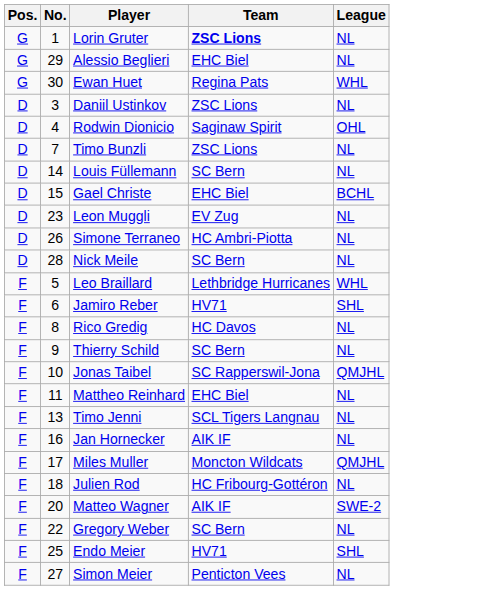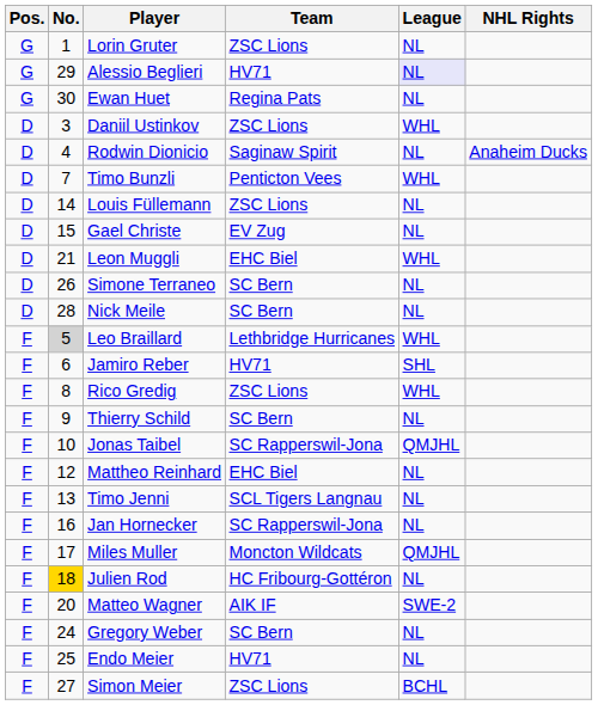 <table class="wikitable sortable">
 <tr>
 <th>Pos.</th>
 <th>No.</th>
 <th>Player</th>
 <th>Team</th>
 <th>League</th>
+<th>NHL Rights</th>
 </tr>
 <tr>
 <td style="text-align:center;"><a href='#'>G</a></td>
 <td style="text-align:center;">1</td>
 <td><a href='#'>Lorin Gruter</a></td>
-<td><strong> <a href='#'>ZSC Lions</a></strong></td>
+<td> <a href='#'>ZSC Lions</a></td>
 <td> <a href='#'>NL</a></td>
+<td></td>
 </tr>
 <tr>
 <td style="text-align:center;"><a href='#'>G</a></td>
 <td style="text-align:center;">29</td>
 <td><a href='#'>Alessio Beglieri</a></td>
-<td> <a href='#'>EHC Biel</a></td>
-<td> <a href='#'>NL</a></td>
+<td> <a href='#'>HV71</a></td>
+<td style="background: lavender;"> <a href='#'>NL</a></td>
+<td></td>
 </tr>
 <tr>
 <td style="text-align:center;"><a href='#'>G</a></td>
 <td style="text-align:center;">30</td>
 <td><a href='#'>Ewan Huet</a></td>
 <td> <a href='#'>Regina Pats</a></td>
-<td> <a href='#'>WHL</a></td>
+<td> <a href='#'>NL</a></td>
+<td></td>
 </tr>
 <tr>
 <td style="text-align:center;"><a href='#'>D</a></td>
 <td style="text-align:center;">3</td>
 <td><a href='#'>Daniil Ustinkov</a></td>
 <td> <a href='#'>ZSC Lions</a></td>
-<td> <a href='#'>NL</a></td>
+<td> <a href='#'>WHL</a></td>
+<td></td>
 </tr>
 <tr>
 <td style="text-align:center;"><a href='#'>D</a></td>
 <td style="text-align:center;">4</td>
 <td><a href='#'>Rodwin Dionicio</a></td>
 <td> <a href='#'>Saginaw Spirit</a></td>
-<td> <a href='#'>OHL</a></td>
+<td> <a href='#'>NL</a></td>
+<td><a href='#'>Anaheim Ducks</a></td>
 </tr>
 <tr>
 <td style="text-align:center;"><a href='#'>D</a></td>
 <td style="text-align:center;">7</td>
 <td><a href='#'>Timo Bunzli</a></td>
-<td> <a href='#'>ZSC Lions</a></td>
-<td> <a href='#'>NL</a></td>
+<td> <a href='#'>Penticton Vees</a></td>
+<td> <a href='#'>WHL</a></td>
+<td></td>
 </tr>
 <tr>
 <td style="text-align:center;"><a href='#'>D</a></td>
 <td style="text-align:center;">14</td>
 <td><a href='#'>Louis Füllemann</a></td>
-<td> <a href='#'>SC Bern</a></td>
+<td> <a href='#'>ZSC Lions</a></td>
 <td> <a href='#'>NL</a></td>
+<td></td>
 </tr>
 <tr>
 <td style="text-align:center;"><a href='#'>D</a></td>
 <td style="text-align:center;">15</td>
 <td><a href='#'>Gael Christe</a></td>
-<td> <a href='#'>EHC Biel</a></td>
-<td> <a href='#'>BCHL</a></td>
+<td> <a href='#'>EV Zug</a></td>
+<td> <a href='#'>NL</a></td>
+<td></td>
 </tr>
 <tr>
 <td style="text-align:center;"><a href='#'>D</a></td>
-<td style="text-align:center;">23</td>
+<td style="text-align:center;">21</td>
 <td><a href='#'>Leon Muggli</a></td>
-<td> <a href='#'>EV Zug</a></td>
-<td> <a href='#'>NL</a></td>
+<td> <a href='#'>EHC Biel</a></td>
+<td> <a href='#'>WHL</a></td>
+<td></td>
 </tr>
 <tr>
 <td style="text-align:center;"><a href='#'>D</a></td>
 <td style="text-align:center;">26</td>
 <td><a href='#'>Simone Terraneo</a></td>
-<td> <a href='#'>HC Ambri-Piotta</a></td>
+<td> <a href='#'>SC Bern</a></td>
 <td> <a href='#'>NL</a></td>
+<td></td>
 </tr>
 <tr>
 <td style="text-align:center;"><a href='#'>D</a></td>
 <td style="text-align:center;">28</td>
 <td><a href='#'>Nick Meile</a></td>
 <td> <a href='#'>SC Bern</a></td>
 <td> <a href='#'>NL</a></td>
+<td></td>
 </tr>
 <tr>
 <td style="text-align:center;"><a href='#'>F</a></td>
-<td style="text-align:center;">5</td>
+<td style="background: lightgrey; text-align:center;">5</td>
 <td><a href='#'>Leo Braillard</a></td>
 <td>  <a href='#'>Lethbridge Hurricanes</a></td>
 <td> <a href='#'>WHL</a></td>
+<td></td>
 </tr>
 <tr>
 <td style="text-align:center;"><a href='#'>F</a></td>
 <td style="text-align:center;">6</td>
 <td><a href='#'>Jamiro Reber</a></td>
 <td> <a href='#'>HV71</a></td>
 <td> <a href='#'>SHL</a></td>
+<td></td>
 </tr>
 <tr>
 <td style="text-align:center;"><a href='#'>F</a></td>
 <td style="text-align:center;">8</td>
 <td><a href='#'>Rico Gredig</a></td>
-<td> <a href='#'>HC Davos</a></td>
-<td> <a href='#'>NL</a></td>
+<td> <a href='#'>ZSC Lions</a></td>
+<td> <a href='#'>WHL</a></td>
+<td></td>
 </tr>
 <tr>
 <td style="text-align:center;"><a href='#'>F</a></td>
 <td style="text-align:center;">9</td>
 <td><a href='#'>Thierry Schild</a></td>
 <td> <a href='#'>SC Bern</a></td>
 <td> <a href='#'>NL</a></td>
+<td></td>
 </tr>
 <tr>
 <td style="text-align:center;"><a href='#'>F</a></td>
 <td style="text-align:center;">10</td>
 <td><a href='#'>Jonas Taibel</a></td>
 <td> <a href='#'>SC Rapperswil-Jona</a></td>
 <td> <a href='#'>QMJHL</a></td>
+<td></td>
 </tr>
 <tr>
 <td style="text-align:center;"><a href='#'>F</a></td>
-<td style="text-align:center;">11</td>
+<td style="text-align:center;">12</td>
 <td><a href='#'>Mattheo Reinhard</a></td>
 <td> <a href='#'>EHC Biel</a></td>
 <td> <a href='#'>NL</a></td>
+<td></td>
 </tr>
 <tr>
 <td style="text-align:center;"><a href='#'>F</a></td>
 <td style="text-align:center;">13</td>
 <td><a href='#'>Timo Jenni</a></td>
 <td> <a href='#'>SCL Tigers Langnau</a></td>
 <td> <a href='#'>NL</a></td>
+<td></td>
 </tr>
 <tr>
 <td style="text-align:center;"><a href='#'>F</a></td>
 <td style="text-align:center;">16</td>
 <td><a href='#'>Jan Hornecker</a></td>
-<td> <a href='#'>AIK IF</a></td>
+<td> <a href='#'>SC Rapperswil-Jona</a></td>
 <td> <a href='#'>NL</a></td>
+<td></td>
 </tr>
 <tr>
 <td style="text-align:center;"><a href='#'>F</a></td>
 <td style="text-align:center;">17</td>
 <td><a href='#'>Miles Muller</a></td>
 <td> <a href='#'>Moncton Wildcats</a></td>
 <td> <a href='#'>QMJHL</a></td>
+<td></td>
 </tr>
 <tr>
 <td style="text-align:center;"><a href='#'>F</a></td>
-<td style="text-align:center;">18</td>
+<td style="background: gold; text-align:center;">18</td>
 <td><a href='#'>Julien Rod</a></td>
 <td> <a href='#'>HC Fribourg-Gottéron</a></td>
 <td> <a href='#'>NL</a></td>
+<td></td>
 </tr>
 <tr>
 <td style="text-align:center;"><a href='#'>F</a></td>
 <td style="text-align:center;">20</td>
 <td><a href='#'>Matteo Wagner</a></td>
 <td> <a href='#'>AIK IF</a></td>
 <td> <a href='#'>SWE-2</a></td>
+<td></td>
 </tr>
 <tr>
 <td style="text-align:center;"><a href='#'>F</a></td>
-<td style="text-align:center;">22</td>
+<td style="text-align:center;">24</td>
 <td><a href='#'>Gregory Weber</a></td>
 <td> <a href='#'>SC Bern</a></td>
 <td> <a href='#'>NL</a></td>
+<td></td>
 </tr>
 <tr>
 <td style="text-align:center;"><a href='#'>F</a></td>
 <td style="text-align:center;">25</td>
 <td><a href='#'>Endo Meier</a></td>
 <td> <a href='#'>HV71</a></td>
-<td> <a href='#'>SHL</a></td>
+<td> <a href='#'>NL</a></td>
+<td></td>
 </tr>
 <tr>
 <td style="text-align:center;"><a href='#'>F</a></td>
 <td style="text-align:center;">27</td>
 <td><a href='#'>Simon Meier</a></td>
-<td> <a href='#'>Penticton Vees</a></td>
-<td> <a href='#'>NL</a></td>
+<td> <a href='#'>ZSC Lions</a></td>
+<td> <a href='#'>BCHL</a></td>
+<td></td>
 </tr>
 </table>
